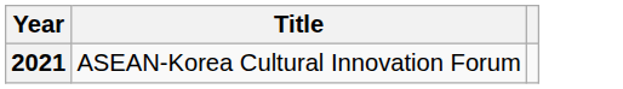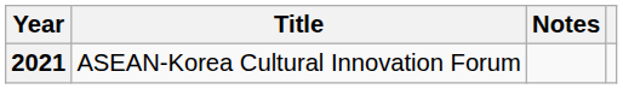 <table class="wikitable sortable plainrowheaders">
 <tr>
 <th scope="col">Year</th>
 <th scope="col">Title</th>
+<th scope="col">Notes</th>
 <th scope="col" class="unsortable"></th>
 </tr>
 <tr>
 <th scope="row">2021</th>
 <td>ASEAN-Korea Cultural Innovation Forum</td>
 <td></td>
+<td></td>
 </tr>
 </table>
